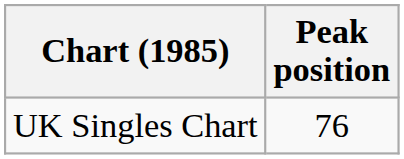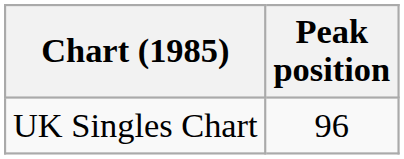 <table class="wikitable sortable">
 <tr>
 <th>Chart (1985)</th>
 <th>Peak<br>position</th>
 </tr>
 <tr>
 <td>UK Singles Chart</td>
-<td style="text-align:center;">76</td>
+<td style="text-align:center;">96</td>
 </tr>
 </table>
